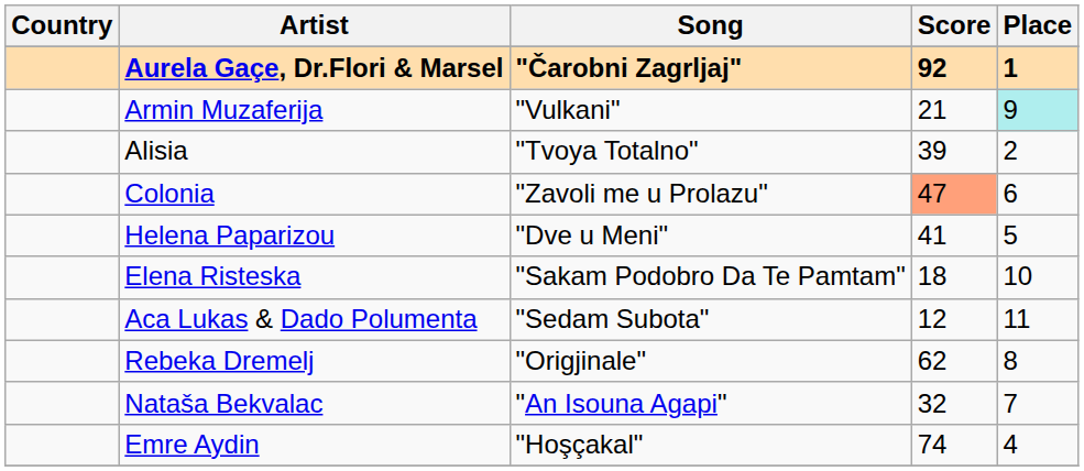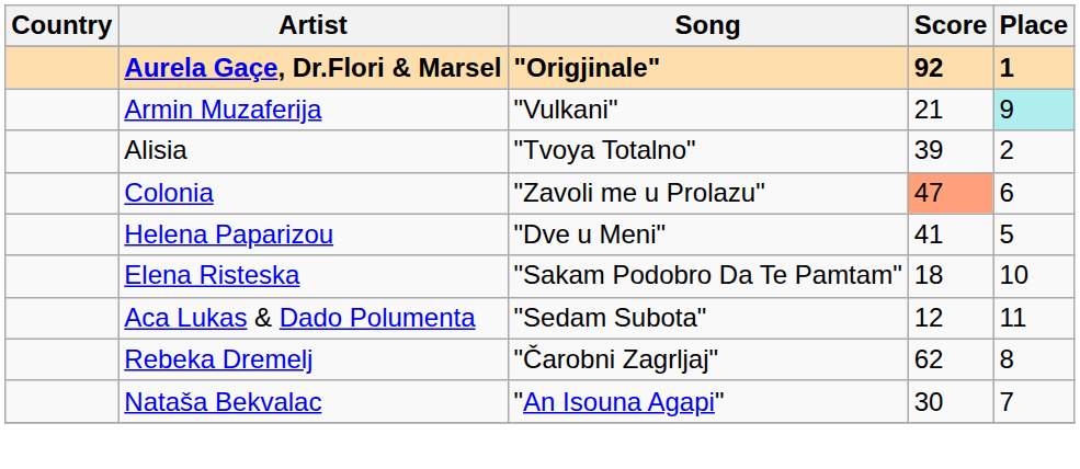 <table class="wikitable sortable">
 <tr>
 <th>Country</th>
 <th>Artist</th>
 <th>Song</th>
 <th>Score</th>
 <th>Place</th>
 </tr>
 <tr>
 </tr>
 <tr style="font-weight:bold; background:#FFDEAD;">
 <td></td>
 <td><a href='#'>Aurela Gaçe</a>, Dr.Flori & Marsel</td>
-<td>"Čarobni Zagrljaj"</td>
+<td>"Origjinale"</td>
 <td>92</td>
 <td>1</td>
 </tr>
 <tr>
 <td></td>
 <td><a href='#'>Armin Muzaferija</a></td>
 <td>"Vulkani"</td>
 <td>21</td>
 <td style="background: paleturquoise;">9</td>
 </tr>
 <tr>
 <td></td>
 <td>Alisia</td>
 <td>"Tvoya Totalno"</td>
 <td>39</td>
 <td>2</td>
 </tr>
 <tr>
 <td></td>
 <td><a href='#'>Colonia</a></td>
 <td>"Zavoli me u Prolazu"</td>
 <td style="background: lightsalmon;">47</td>
 <td>6</td>
 </tr>
 <tr>
 <td></td>
 <td><a href='#'>Helena Paparizou</a></td>
 <td>"Dve u Meni"</td>
 <td>41</td>
 <td>5</td>
 </tr>
 <tr>
 <td></td>
 <td><a href='#'>Elena Risteska</a></td>
 <td>"Sakam Podobro Da Te Pamtam"</td>
 <td>18</td>
 <td>10</td>
 </tr>
 <tr>
 <td></td>
 <td><a href='#'>Aca Lukas</a> & <a href='#'>Dado Polumenta</a></td>
 <td>"Sedam Subota"</td>
 <td>12</td>
 <td>11</td>
 </tr>
 <tr>
 <td></td>
 <td><a href='#'>Rebeka Dremelj</a></td>
-<td>"Origjinale"</td>
+<td>"Čarobni Zagrljaj"</td>
 <td>62</td>
 <td>8</td>
 </tr>
 <tr>
 <td></td>
 <td><a href='#'>Nataša Bekvalac</a></td>
 <td>"<a href='#'>An Isouna Agapi</a>"</td>
-<td>32</td>
+<td>30</td>
 <td>7</td>
-</tr>
-<tr>
-<td></td>
-<td><a href='#'>Emre Aydin</a></td>
-<td>"Hoşçakal"</td>
-<td>74</td>
-<td>4</td>
 </tr>
 <tr>
 </tr>
 </table>
